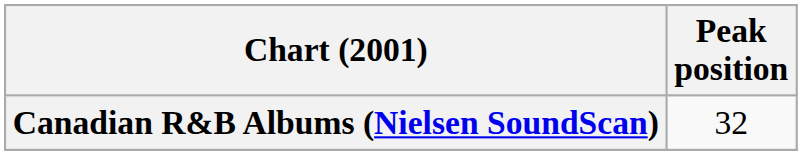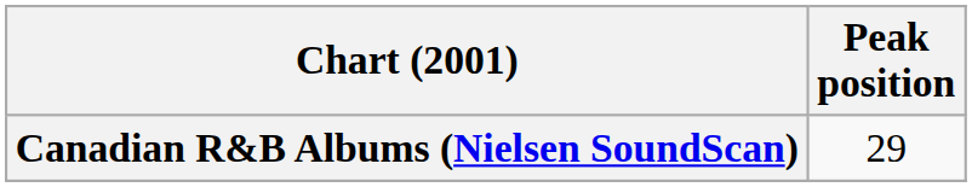 <table class="wikitable plainrowheaders sortable" style="text-align:center;">
 <tr>
 <th scope="col">Chart (2001)</th>
 <th scope="col">Peak<br>position</th>
 </tr>
 <tr>
 <th scope="row">Canadian R&B Albums (<a href='#'>Nielsen SoundScan</a>)</th>
-<td style="text-align:center;">32</td>
+<td style="text-align:center;">29</td>
 </tr>
 <tr>
 </tr>
 <tr>
 </tr>
 </table>
